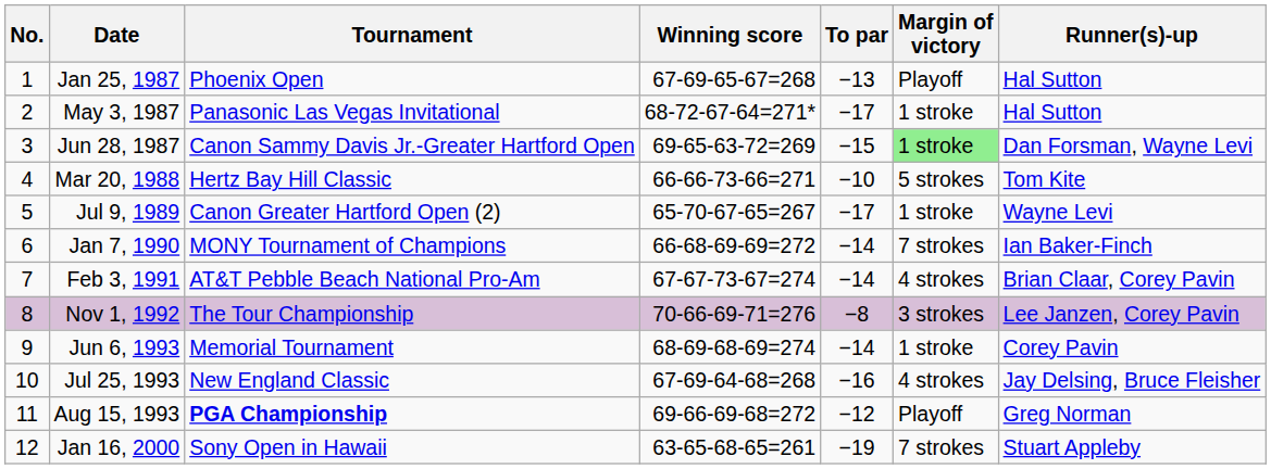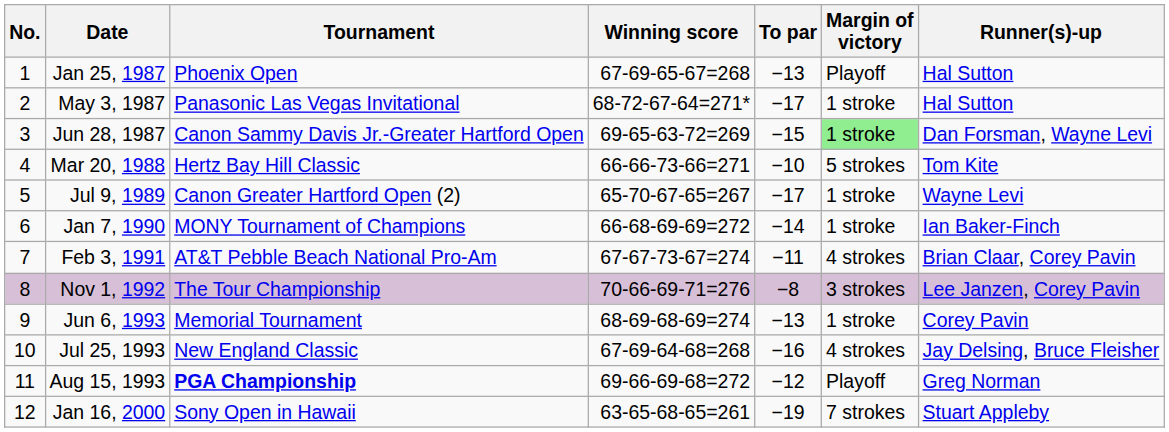 <table class="wikitable" style="font-size:95%;">
 <tr>
 <th>No.</th>
 <th>Date</th>
 <th>Tournament</th>
 <th>Winning score</th>
 <th>To par</th>
 <th>Margin of<br>victory</th>
 <th>Runner(s)-up</th>
 </tr>
 <tr>
 <td align=center>1</td>
 <td align=right>Jan 25, <a href='#'>1987</a></td>
 <td><a href='#'>Phoenix Open</a></td>
 <td align=right>67-69-65-67=268</td>
 <td align=center>−13</td>
 <td>Playoff</td>
 <td> <a href='#'>Hal Sutton</a></td>
 </tr>
 <tr>
 <td align=center>2</td>
 <td align=right>May 3, 1987</td>
 <td><a href='#'>Panasonic Las Vegas Invitational</a></td>
 <td align=right>68-72-67-64=271*</td>
 <td align=center>−17</td>
 <td>1 stroke</td>
 <td> <a href='#'>Hal Sutton</a></td>
 </tr>
 <tr>
 <td align=center>3</td>
 <td align=right>Jun 28, 1987</td>
 <td><a href='#'>Canon Sammy Davis Jr.-Greater Hartford Open</a></td>
 <td align=right>69-65-63-72=269</td>
 <td align=center>−15</td>
 <td style="background: lightgreen;">1 stroke</td>
 <td> <a href='#'>Dan Forsman</a>,  <a href='#'>Wayne Levi</a></td>
 </tr>
 <tr>
 <td align=center>4</td>
 <td align=right>Mar 20, <a href='#'>1988</a></td>
 <td><a href='#'>Hertz Bay Hill Classic</a></td>
 <td align=right>66-66-73-66=271</td>
 <td align=center>−10</td>
 <td>5 strokes</td>
 <td> <a href='#'>Tom Kite</a></td>
 </tr>
 <tr>
 <td align=center>5</td>
 <td align=right>Jul 9, <a href='#'>1989</a></td>
 <td><a href='#'>Canon Greater Hartford Open</a> (2)</td>
 <td align=right>65-70-67-65=267</td>
 <td align=center>−17</td>
 <td>1 stroke</td>
 <td> <a href='#'>Wayne Levi</a></td>
 </tr>
 <tr>
 <td align=center>6</td>
 <td align=right>Jan 7, <a href='#'>1990</a></td>
 <td><a href='#'>MONY Tournament of Champions</a></td>
 <td align=right>66-68-69-69=272</td>
 <td align=center>−14</td>
-<td>7 strokes</td>
+<td>1 stroke</td>
 <td> <a href='#'>Ian Baker-Finch</a></td>
 </tr>
 <tr>
 <td align=center>7</td>
 <td align=right>Feb 3, <a href='#'>1991</a></td>
 <td><a href='#'>AT&T Pebble Beach National Pro-Am</a></td>
 <td align=right>67-67-73-67=274</td>
-<td align=center>−14</td>
+<td align=center>−11</td>
 <td>4 strokes</td>
 <td> <a href='#'>Brian Claar</a>,  <a href='#'>Corey Pavin</a></td>
 </tr>
 <tr style="background:thistle;">
 <td align=center>8</td>
 <td align=right>Nov 1, <a href='#'>1992</a></td>
 <td><a href='#'>The Tour Championship</a></td>
 <td align=right>70-66-69-71=276</td>
 <td align=center>−8</td>
 <td>3 strokes</td>
 <td> <a href='#'>Lee Janzen</a>,  <a href='#'>Corey Pavin</a></td>
 </tr>
 <tr>
 <td align=center>9</td>
 <td align=right>Jun 6, <a href='#'>1993</a></td>
 <td><a href='#'>Memorial Tournament</a></td>
 <td align=right>68-69-68-69=274</td>
-<td align=center>−14</td>
+<td align=center>−13</td>
 <td>1 stroke</td>
 <td> <a href='#'>Corey Pavin</a></td>
 </tr>
 <tr>
 <td align=center>10</td>
 <td align=right>Jul 25, 1993</td>
 <td><a href='#'>New England Classic</a></td>
 <td align=right>67-69-64-68=268</td>
 <td align=center>−16</td>
 <td>4 strokes</td>
 <td> <a href='#'>Jay Delsing</a>,  <a href='#'>Bruce Fleisher</a></td>
 </tr>
 <tr -style="background:#e5d1cb;">
 <td align=center>11</td>
 <td align=right>Aug 15, 1993</td>
 <td><strong><a href='#'>PGA Championship</a></strong></td>
 <td align=right>69-66-69-68=272</td>
 <td align=center>−12</td>
 <td>Playoff</td>
 <td> <a href='#'>Greg Norman</a></td>
 </tr>
 <tr>
 <td align=center>12</td>
 <td align=right>Jan 16, <a href='#'>2000</a></td>
 <td><a href='#'>Sony Open in Hawaii</a></td>
 <td align=right>63-65-68-65=261</td>
 <td align=center>−19</td>
 <td>7 strokes</td>
 <td> <a href='#'>Stuart Appleby</a></td>
 </tr>
 </table>
